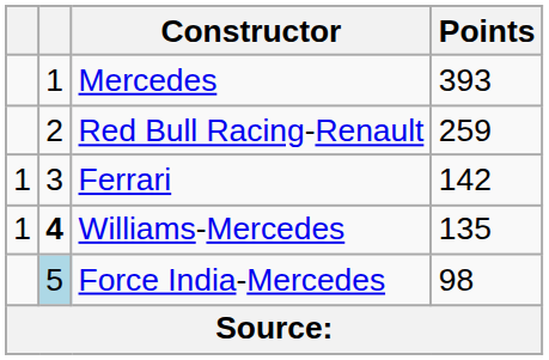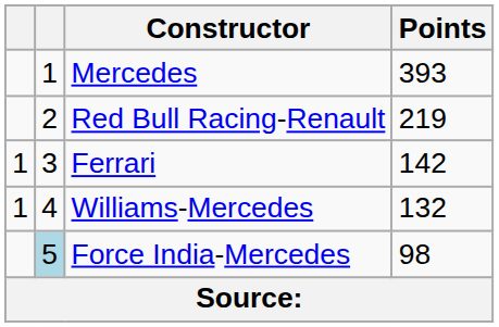 <table class="wikitable" style="font-size: 85%;">
 <tr>
 <th></th>
 <th></th>
 <th>Constructor</th>
 <th>Points</th>
 </tr>
 <tr>
 <td></td>
 <td align="center">1</td>
 <td> <a href='#'>Mercedes</a></td>
 <td>393</td>
 </tr>
 <tr>
 <td></td>
 <td align="center">2</td>
 <td> <a href='#'>Red Bull Racing</a>-<a href='#'>Renault</a></td>
-<td>259</td>
+<td>219</td>
 </tr>
 <tr>
 <td> 1</td>
 <td align="center">3</td>
 <td> <a href='#'>Ferrari</a></td>
 <td>142</td>
 </tr>
 <tr>
 <td> 1</td>
-<td align="center"><strong>4</strong></td>
+<td align="center">4</td>
 <td> <a href='#'>Williams</a>-<a href='#'>Mercedes</a></td>
-<td>135</td>
+<td>132</td>
 </tr>
 <tr>
 <td></td>
 <td align="center" style="background: lightblue;">5</td>
 <td> <a href='#'>Force India</a>-<a href='#'>Mercedes</a></td>
 <td>98</td>
 </tr>
 <tr>
 <th colspan=4>Source: </th>
 </tr>
 </table>
